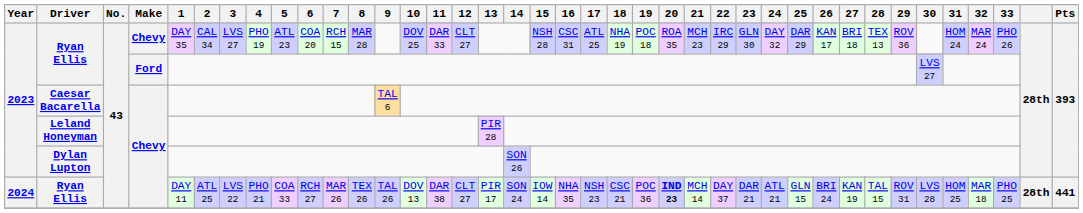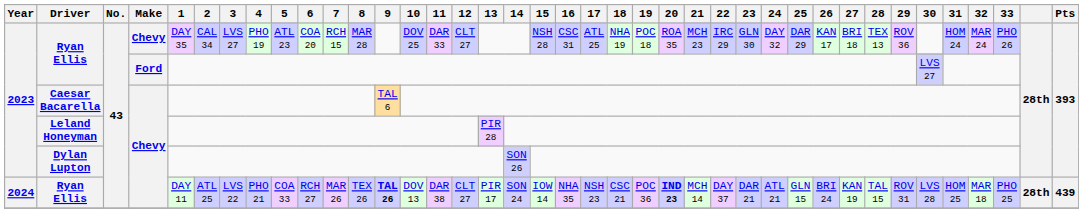 <table class="wikitable" style="text-align:center; font-size:75%">
 <tr>
 <th>Year</th>
 <th>Driver</th>
 <th>No.</th>
 <th>Make</th>
 <th>1</th>
 <th>2</th>
 <th>3</th>
 <th>4</th>
 <th>5</th>
 <th>6</th>
 <th>7</th>
 <th>8</th>
 <th>9</th>
 <th>10</th>
 <th>11</th>
 <th>12</th>
 <th>13</th>
 <th>14</th>
 <th>15</th>
 <th>16</th>
 <th>17</th>
 <th>18</th>
 <th>19</th>
 <th>20</th>
 <th>21</th>
 <th>22</th>
 <th>23</th>
 <th>24</th>
 <th>25</th>
 <th>26</th>
 <th>27</th>
 <th>28</th>
 <th>29</th>
 <th>30</th>
 <th>31</th>
 <th>32</th>
 <th>33</th>
 <th></th>
 <th>Pts</th>
 </tr>
 <tr>
 <th rowspan="5"><a href='#'>2023</a></th>
 <th rowspan="2"><a href='#'>Ryan Ellis</a></th>
 <th rowspan="6">43</th>
 <th><a href='#'>Chevy</a></th>
 <td style="background:#EFCFFF;"><a href='#'>DAY</a><br><small>35</small></td>
 <td style="background:#CFCFFF;"><a href='#'>CAL</a><br><small>34</small></td>
 <td style="background:#CFCFFF;"><a href='#'>LVS</a><br><small>27</small></td>
 <td style="background:#DFFFDF;"><a href='#'>PHO</a><br><small>19</small></td>
 <td style="background:#CFCFFF;"><a href='#'>ATL</a><br><small>23</small></td>
 <td style="background:#DFFFDF;"><a href='#'>COA</a><br><small>20</small></td>
 <td style="background:#DFFFDF;"><a href='#'>RCH</a><br><small>15</small></td>
 <td style="background:#CFCFFF;"><a href='#'>MAR</a><br><small>28</small></td>
 <td></td>
 <td style="background:#CFCFFF;"><a href='#'>DOV</a><br><small>25</small></td>
 <td style="background:#EFCFFF;"><a href='#'>DAR</a><br><small>33</small></td>
 <td style="background:#CFCFFF;"><a href='#'>CLT</a><br><small>27</small></td>
 <td colspan="2"></td>
 <td style="background:#CFCFFF;"><a href='#'>NSH</a><br><small>28</small></td>
 <td style="background:#CFCFFF;"><a href='#'>CSC</a><br><small>31</small></td>
 <td style="background:#CFCFFF;"><a href='#'>ATL</a><br><small>25</small></td>
 <td style="background:#DFFFDF;"><a href='#'>NHA</a><br><small>19</small></td>
 <td style="background:#DFFFDF;"><a href='#'>POC</a><br><small>18</small></td>
 <td style="background:#EFCFFF;"><a href='#'>ROA</a><br><small>35</small></td>
 <td style="background:#CFCFFF;"><a href='#'>MCH</a><br><small>23</small></td>
 <td style="background:#CFCFFF;"><a href='#'>IRC</a><br><small>29</small></td>
 <td style="background:#CFCFFF;"><a href='#'>GLN</a><br><small>30</small></td>
 <td style="background:#EFCFFF;"><a href='#'>DAY</a><br><small>32</small></td>
 <td style="background:#CFCFFF;"><a href='#'>DAR</a><br><small>29</small></td>
 <td style="background:#DFFFDF;"><a href='#'>KAN</a><br><small>17</small></td>
 <td style="background:#DFFFDF;"><a href='#'>BRI</a><br><small>18</small></td>
 <td style="background:#DFFFDF;"><a href='#'>TEX</a><br><small>13</small></td>
 <td style="background:#EFCFFF;"><a href='#'>ROV</a><br><small>36</small></td>
 <td></td>
 <td style="background:#CFCFFF;"><a href='#'>HOM</a><br><small>24</small></td>
 <td style="background:#EFCFFF;"><a href='#'>MAR</a><br><small>24</small></td>
 <td style="background:#CFCFFF;"><a href='#'>PHO</a><br><small>26</small></td>
 <th rowspan="5">28th</th>
 <th rowspan="5">393</th>
 </tr>
 <tr>
 <th><a href='#'>Ford</a></th>
 <td colspan=29></td>
 <td style="background:#CFCFFF;"><a href='#'>LVS</a><br><small>27</small></td>
 <td colspan=3></td>
 </tr>
 <tr>
 <th><a href='#'>Caesar Bacarella</a></th>
 <th rowspan="4"><a href='#'>Chevy</a></th>
 <td colspan=8></td>
 <td style="background:#FFDF9F;"><a href='#'>TAL</a><br><small>6</small></td>
 <td colspan=24></td>
 </tr>
 <tr>
 <th><a href='#'>Leland Honeyman</a></th>
 <td colspan=12></td>
 <td style="background:#EFCFFF;"><a href='#'>PIR</a><br><small>28</small></td>
 <td colspan=20></td>
 </tr>
 <tr>
 <th><a href='#'>Dylan Lupton</a></th>
 <td colspan="13"></td>
 <td style="background:#CFCFFF;"><a href='#'>SON</a><br><small>26</small></td>
 <td colspan="19"></td>
 </tr>
 <tr>
 <th><a href='#'>2024</a></th>
 <th><a href='#'>Ryan Ellis</a></th>
 <td style="background:#DFFFDF;"><a href='#'>DAY</a><br><small>11</small></td>
 <td style="background:#CFCFFF;"><a href='#'>ATL</a><br><small>25</small></td>
 <td style="background:#CFCFFF;"><a href='#'>LVS</a><br><small>22</small></td>
 <td style="background:#CFCFFF;"><a href='#'>PHO</a><br><small>21</small></td>
 <td style="background:#EFCFFF;"><a href='#'>COA</a><br><small>33</small></td>
 <td style="background:#CFCFFF;"><a href='#'>RCH</a><br><small>27</small></td>
 <td style="background:#EFCFFF;"><a href='#'>MAR</a><br><small>26</small></td>
 <td style="background:#CFCFFF;"><a href='#'>TEX</a><br><small>26</small></td>
-<td style="background:#CFCFFF;"><a href='#'>TAL</a><br><small>26</small></td>
+<td style="background:#CFCFFF;"><strong><a href='#'>TAL</a><br><small>26</small></strong></td>
 <td style="background:#DFFFDF;"><a href='#'>DOV</a><br><small>13</small></td>
 <td style="background:#EFCFFF;"><a href='#'>DAR</a><br><small>38</small></td>
 <td style="background:#CFCFFF;"><a href='#'>CLT</a><br><small>27</small></td>
 <td style="background:#DFFFDF;"><a href='#'>PIR</a><br><small>17</small></td>
 <td style="background:#CFCFFF;"><a href='#'>SON</a><br><small>24</small></td>
 <td style="background:#DFFFDF;"><a href='#'>IOW</a><br><small>14</small></td>
 <td style="background:#EFCFFF;"><a href='#'>NHA</a><br><small>35</small></td>
 <td style="background:#CFCFFF;"><a href='#'>NSH</a><br><small>23</small></td>
 <td style="background:#CFCFFF;"><a href='#'>CSC</a><br><small>21</small></td>
 <td style="background:#EFCFFF;"><a href='#'>POC</a><br><small>36</small></td>
 <td style="background:#CFCFFF;"><strong><a href='#'>IND</a><br><small>23</small></strong></td>
 <td style="background:#DFFFDF;"><a href='#'>MCH</a><br><small>14</small></td>
 <td style="background:#EFCFFF;"><a href='#'>DAY</a><br><small>37</small></td>
 <td style="background:#CFCFFF;"><a href='#'>DAR</a><br><small>21</small></td>
 <td style="background:#CFCFFF;"><a href='#'>ATL</a><br><small>21</small></td>
 <td style="background:#DFFFDF;"><a href='#'>GLN</a><br><small>15</small></td>
 <td style="background:#CFCFFF;"><a href='#'>BRI</a><br><small>24</small></td>
 <td style="background:#DFFFDF;"><a href='#'>KAN</a><br><small>19</small></td>
 <td style="background:#DFFFDF;"><a href='#'>TAL</a><br><small>15</small></td>
 <td style="background:#CFCFFF;"><a href='#'>ROV</a><br><small>31</small></td>
 <td style="background:#CFCFFF;"><a href='#'>LVS</a><br><small>28</small></td>
 <td style="background:#CFCFFF;"><a href='#'>HOM</a><br><small>25</small></td>
 <td style="background:#DFFFDF;"><a href='#'>MAR</a><br><small>18</small></td>
 <td style="background:#CFCFFF;"><a href='#'>PHO</a><br><small>25</small></td>
 <th>28th</th>
-<th>441</th>
+<th>439</th>
 </tr>
 <tr>
 </tr>
 </table>
